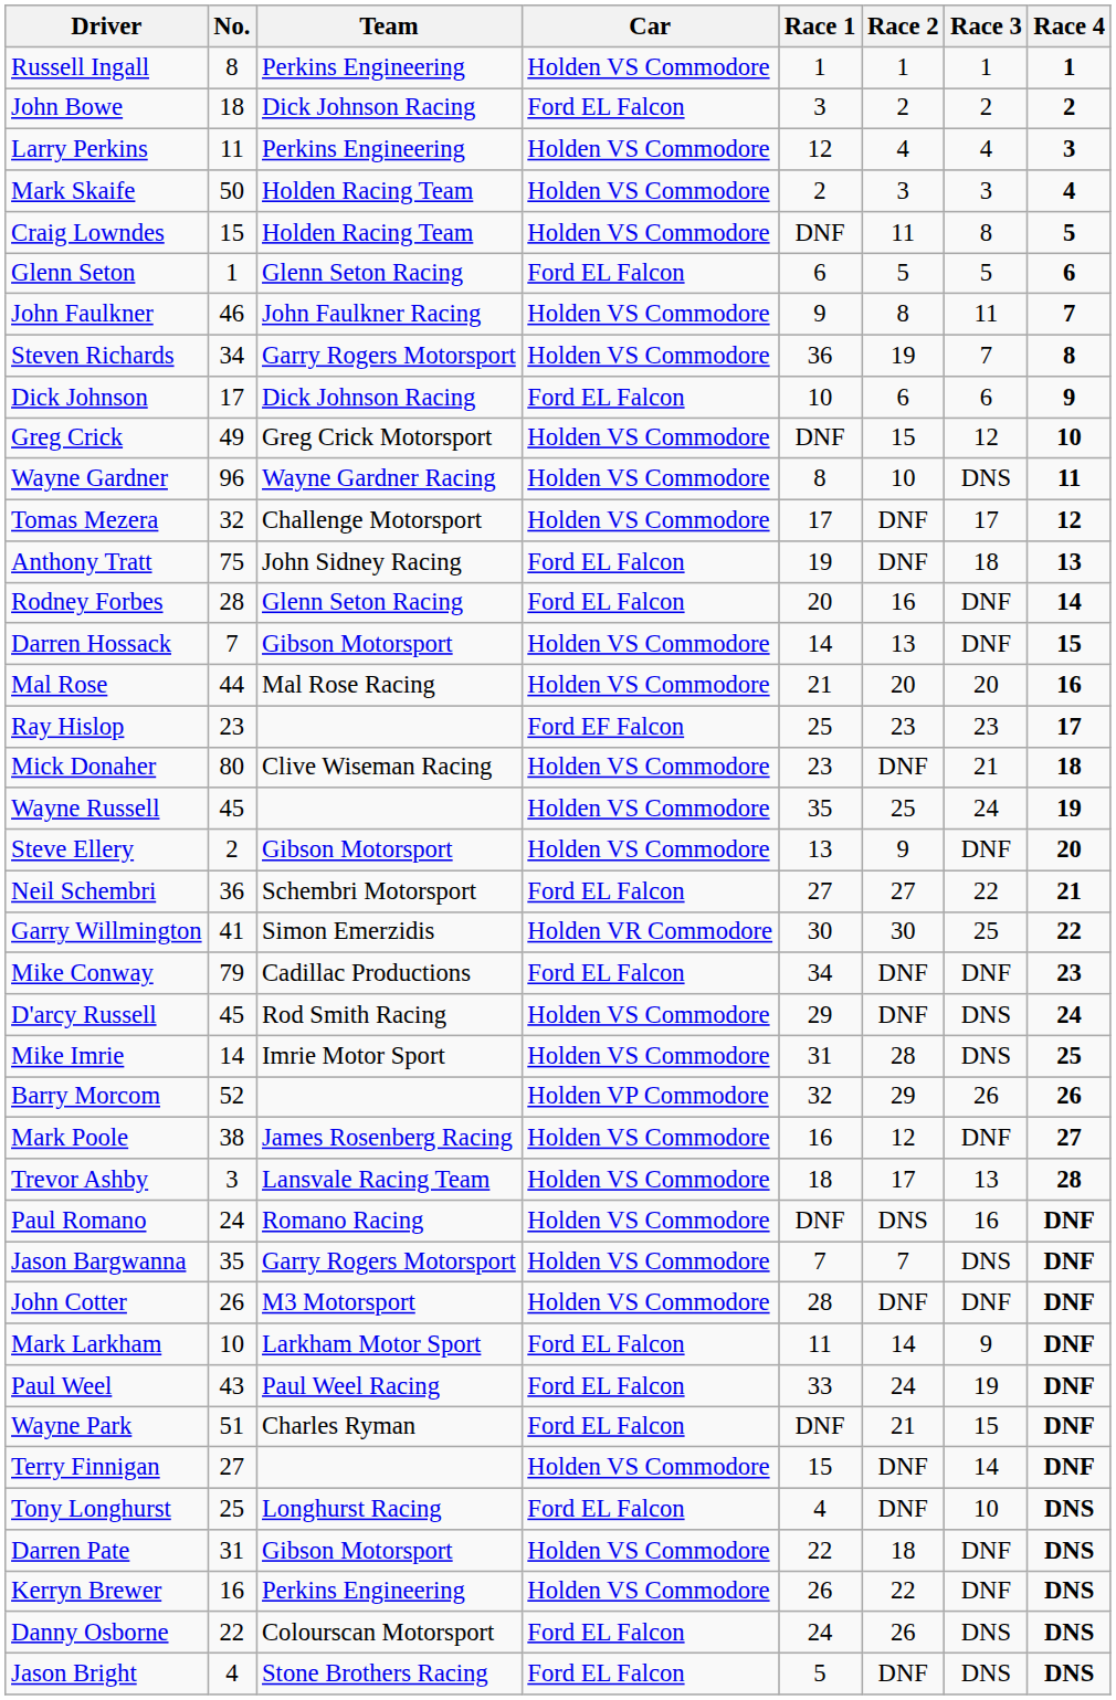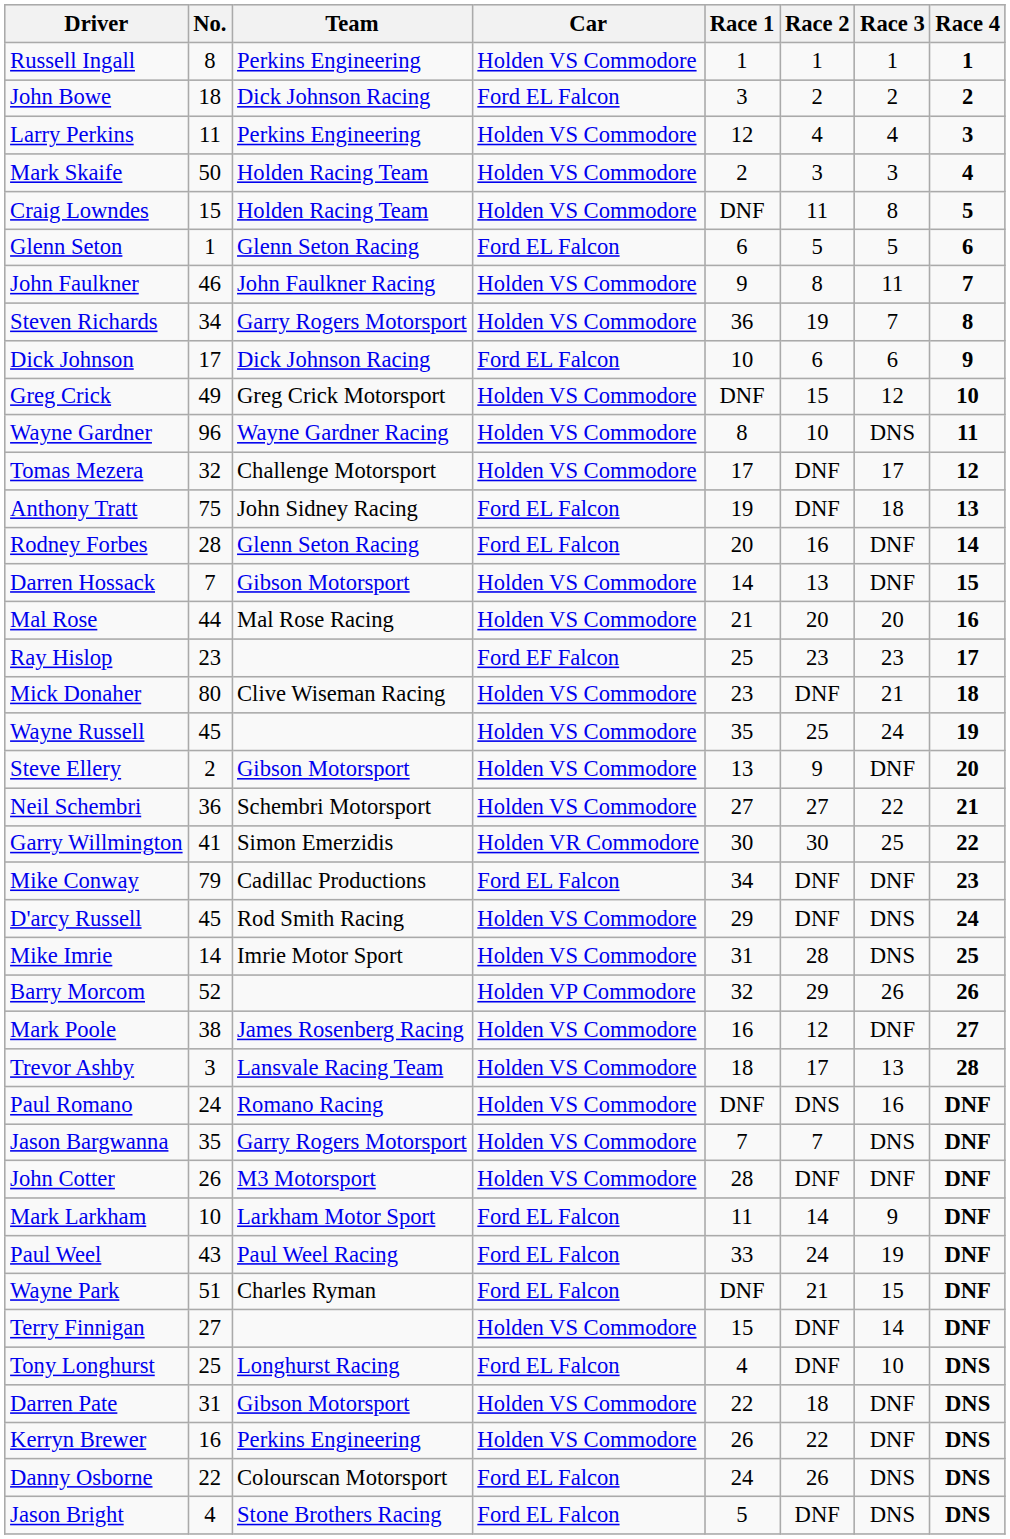 <table class="wikitable" style="font-size: 90%">
 <tr>
 <th>Driver</th>
 <th>No.</th>
 <th>Team</th>
 <th>Car</th>
 <th>Race 1</th>
 <th>Race 2</th>
 <th>Race 3</th>
 <th>Race 4</th>
 </tr>
 <tr>
 <td> <a href='#'>Russell Ingall</a></td>
 <td align="center">8</td>
 <td><a href='#'>Perkins Engineering</a></td>
 <td><a href='#'>Holden VS Commodore</a></td>
 <td align="center">1</td>
 <td align="center">1</td>
 <td align="center">1</td>
 <td align="center"><strong>1</strong></td>
 </tr>
 <tr>
 <td> <a href='#'>John Bowe</a></td>
 <td align="center">18</td>
 <td><a href='#'>Dick Johnson Racing</a></td>
 <td><a href='#'>Ford EL Falcon</a></td>
 <td align="center">3</td>
 <td align="center">2</td>
 <td align="center">2</td>
 <td align="center"><strong>2</strong></td>
 </tr>
 <tr>
 <td> <a href='#'>Larry Perkins</a></td>
 <td align="center">11</td>
 <td><a href='#'>Perkins Engineering</a></td>
 <td><a href='#'>Holden VS Commodore</a></td>
 <td align="center">12</td>
 <td align="center">4</td>
 <td align="center">4</td>
 <td align="center"><strong>3</strong></td>
 </tr>
 <tr>
 <td> <a href='#'>Mark Skaife</a></td>
 <td align="center">50</td>
 <td><a href='#'>Holden Racing Team</a></td>
 <td><a href='#'>Holden VS Commodore</a></td>
 <td align="center">2</td>
 <td align="center">3</td>
 <td align="center">3</td>
 <td align="center"><strong>4</strong></td>
 </tr>
 <tr>
 <td> <a href='#'>Craig Lowndes</a></td>
 <td align="center">15</td>
 <td><a href='#'>Holden Racing Team</a></td>
 <td><a href='#'>Holden VS Commodore</a></td>
 <td align="center">DNF</td>
 <td align="center">11</td>
 <td align="center">8</td>
 <td align="center"><strong>5</strong></td>
 </tr>
 <tr>
 <td> <a href='#'>Glenn Seton</a></td>
 <td align="center">1</td>
 <td><a href='#'>Glenn Seton Racing</a></td>
 <td><a href='#'>Ford EL Falcon</a></td>
 <td align="center">6</td>
 <td align="center">5</td>
 <td align="center">5</td>
 <td align="center"><strong>6</strong></td>
 </tr>
 <tr>
 <td> <a href='#'>John Faulkner</a></td>
 <td align="center">46</td>
 <td><a href='#'>John Faulkner Racing</a></td>
 <td><a href='#'>Holden VS Commodore</a></td>
 <td align="center">9</td>
 <td align="center">8</td>
 <td align="center">11</td>
 <td align="center"><strong>7</strong></td>
 </tr>
 <tr>
 <td> <a href='#'>Steven Richards</a></td>
 <td align="center">34</td>
 <td><a href='#'>Garry Rogers Motorsport</a></td>
 <td><a href='#'>Holden VS Commodore</a></td>
 <td align="center">36</td>
 <td align="center">19</td>
 <td align="center">7</td>
 <td align="center"><strong>8</strong></td>
 </tr>
 <tr>
 <td> <a href='#'>Dick Johnson</a></td>
 <td align="center">17</td>
 <td><a href='#'>Dick Johnson Racing</a></td>
 <td><a href='#'>Ford EL Falcon</a></td>
 <td align="center">10</td>
 <td align="center">6</td>
 <td align="center">6</td>
 <td align="center"><strong>9</strong></td>
 </tr>
 <tr>
 <td> <a href='#'>Greg Crick</a></td>
 <td align="center">49</td>
 <td>Greg Crick Motorsport</td>
 <td><a href='#'>Holden VS Commodore</a></td>
 <td align="center">DNF</td>
 <td align="center">15</td>
 <td align="center">12</td>
 <td align="center"><strong>10</strong></td>
 </tr>
 <tr>
 <td> <a href='#'>Wayne Gardner</a></td>
 <td align="center">96</td>
 <td><a href='#'>Wayne Gardner Racing</a></td>
 <td><a href='#'>Holden VS Commodore</a></td>
 <td align="center">8</td>
 <td align="center">10</td>
 <td align="center">DNS</td>
 <td align="center"><strong>11</strong></td>
 </tr>
 <tr>
 <td> <a href='#'>Tomas Mezera</a></td>
 <td align="center">32</td>
 <td>Challenge Motorsport</td>
 <td><a href='#'>Holden VS Commodore</a></td>
 <td align="center">17</td>
 <td align="center">DNF</td>
 <td align="center">17</td>
 <td align="center"><strong>12</strong></td>
 </tr>
 <tr>
 <td> <a href='#'>Anthony Tratt</a></td>
 <td align="center">75</td>
 <td>John Sidney Racing</td>
 <td><a href='#'>Ford EL Falcon</a></td>
 <td align="center">19</td>
 <td align="center">DNF</td>
 <td align="center">18</td>
 <td align="center"><strong>13</strong></td>
 </tr>
 <tr>
 <td> <a href='#'>Rodney Forbes</a></td>
 <td align="center">28</td>
 <td><a href='#'>Glenn Seton Racing</a></td>
 <td><a href='#'>Ford EL Falcon</a></td>
 <td align="center">20</td>
 <td align="center">16</td>
 <td align="center">DNF</td>
 <td align="center"><strong>14</strong></td>
 </tr>
 <tr>
 <td> <a href='#'>Darren Hossack</a></td>
 <td align="center">7</td>
 <td><a href='#'>Gibson Motorsport</a></td>
 <td><a href='#'>Holden VS Commodore</a></td>
 <td align="center">14</td>
 <td align="center">13</td>
 <td align="center">DNF</td>
 <td align="center"><strong>15</strong></td>
 </tr>
 <tr>
 <td> <a href='#'>Mal Rose</a></td>
 <td align="center">44</td>
 <td>Mal Rose Racing</td>
 <td><a href='#'>Holden VS Commodore</a></td>
 <td align="center">21</td>
 <td align="center">20</td>
 <td align="center">20</td>
 <td align="center"><strong>16</strong></td>
 </tr>
 <tr>
 <td> <a href='#'>Ray Hislop</a></td>
 <td align="center">23</td>
 <td></td>
 <td><a href='#'>Ford EF Falcon</a></td>
 <td align="center">25</td>
 <td align="center">23</td>
 <td align="center">23</td>
 <td align="center"><strong>17</strong></td>
 </tr>
 <tr>
 <td> <a href='#'>Mick Donaher</a></td>
 <td align="center">80</td>
 <td>Clive Wiseman Racing</td>
 <td><a href='#'>Holden VS Commodore</a></td>
 <td align="center">23</td>
 <td align="center">DNF</td>
 <td align="center">21</td>
 <td align="center"><strong>18</strong></td>
 </tr>
 <tr>
 <td> <a href='#'>Wayne Russell</a></td>
 <td align="center">45</td>
 <td></td>
 <td><a href='#'>Holden VS Commodore</a></td>
 <td align="center">35</td>
 <td align="center">25</td>
 <td align="center">24</td>
 <td align="center"><strong>19</strong></td>
 </tr>
 <tr>
 <td> <a href='#'>Steve Ellery</a></td>
 <td align="center">2</td>
 <td><a href='#'>Gibson Motorsport</a></td>
 <td><a href='#'>Holden VS Commodore</a></td>
 <td align="center">13</td>
 <td align="center">9</td>
 <td align="center">DNF</td>
 <td align="center"><strong>20</strong></td>
 </tr>
 <tr>
 <td> <a href='#'>Neil Schembri</a></td>
 <td align="center">36</td>
 <td>Schembri Motorsport</td>
-<td><a href='#'>Ford EL Falcon</a></td>
+<td><a href='#'>Holden VS Commodore</a></td>
 <td align="center">27</td>
 <td align="center">27</td>
 <td align="center">22</td>
 <td align="center"><strong>21</strong></td>
 </tr>
 <tr>
 <td> <a href='#'>Garry Willmington</a></td>
 <td align="center">41</td>
 <td>Simon Emerzidis</td>
 <td><a href='#'>Holden VR Commodore</a></td>
 <td align="center">30</td>
 <td align="center">30</td>
 <td align="center">25</td>
 <td align="center"><strong>22</strong></td>
 </tr>
 <tr>
 <td> <a href='#'>Mike Conway</a></td>
 <td align="center">79</td>
 <td>Cadillac Productions</td>
 <td><a href='#'>Ford EL Falcon</a></td>
 <td align="center">34</td>
 <td align="center">DNF</td>
 <td align="center">DNF</td>
 <td align="center"><strong>23</strong></td>
 </tr>
 <tr>
 <td> <a href='#'>D'arcy Russell</a></td>
 <td align="center">45</td>
 <td>Rod Smith Racing</td>
 <td><a href='#'>Holden VS Commodore</a></td>
 <td align="center">29</td>
 <td align="center">DNF</td>
 <td align="center">DNS</td>
 <td align="center"><strong>24</strong></td>
 </tr>
 <tr>
 <td> <a href='#'>Mike Imrie</a></td>
 <td align="center">14</td>
 <td>Imrie Motor Sport</td>
 <td><a href='#'>Holden VS Commodore</a></td>
 <td align="center">31</td>
 <td align="center">28</td>
 <td align="center">DNS</td>
 <td align="center"><strong>25</strong></td>
 </tr>
 <tr>
 <td> <a href='#'>Barry Morcom</a></td>
 <td align="center">52</td>
 <td></td>
 <td><a href='#'>Holden VP Commodore</a></td>
 <td align="center">32</td>
 <td align="center">29</td>
 <td align="center">26</td>
 <td align="center"><strong>26</strong></td>
 </tr>
 <tr>
 <td> <a href='#'>Mark Poole</a></td>
 <td align="center">38</td>
 <td><a href='#'>James Rosenberg Racing</a></td>
 <td><a href='#'>Holden VS Commodore</a></td>
 <td align="center">16</td>
 <td align="center">12</td>
 <td align="center">DNF</td>
 <td align="center"><strong>27</strong></td>
 </tr>
 <tr>
 <td> <a href='#'>Trevor Ashby</a></td>
 <td align="center">3</td>
 <td><a href='#'>Lansvale Racing Team</a></td>
 <td><a href='#'>Holden VS Commodore</a></td>
 <td align="center">18</td>
 <td align="center">17</td>
 <td align="center">13</td>
 <td align="center"><strong>28</strong></td>
 </tr>
 <tr>
 <td> <a href='#'>Paul Romano</a></td>
 <td align="center">24</td>
 <td><a href='#'>Romano Racing</a></td>
 <td><a href='#'>Holden VS Commodore</a></td>
 <td align="center">DNF</td>
 <td align="center">DNS</td>
 <td align="center">16</td>
 <td align="center"><strong>DNF</strong></td>
 </tr>
 <tr>
 <td> <a href='#'>Jason Bargwanna</a></td>
 <td align="center">35</td>
 <td><a href='#'>Garry Rogers Motorsport</a></td>
 <td><a href='#'>Holden VS Commodore</a></td>
 <td align="center">7</td>
 <td align="center">7</td>
 <td align="center">DNS</td>
 <td align="center"><strong>DNF</strong></td>
 </tr>
 <tr>
 <td> <a href='#'>John Cotter</a></td>
 <td align="center">26</td>
 <td><a href='#'>M3 Motorsport</a></td>
 <td><a href='#'>Holden VS Commodore</a></td>
 <td align="center">28</td>
 <td align="center">DNF</td>
 <td align="center">DNF</td>
 <td align="center"><strong>DNF</strong></td>
 </tr>
 <tr>
 <td> <a href='#'>Mark Larkham</a></td>
 <td align="center">10</td>
 <td><a href='#'>Larkham Motor Sport</a></td>
 <td><a href='#'>Ford EL Falcon</a></td>
 <td align="center">11</td>
 <td align="center">14</td>
 <td align="center">9</td>
 <td align="center"><strong>DNF</strong></td>
 </tr>
 <tr>
 <td> <a href='#'>Paul Weel</a></td>
 <td align="center">43</td>
 <td><a href='#'>Paul Weel Racing</a></td>
 <td><a href='#'>Ford EL Falcon</a></td>
 <td align="center">33</td>
 <td align="center">24</td>
 <td align="center">19</td>
 <td align="center"><strong>DNF</strong></td>
 </tr>
 <tr>
 <td> <a href='#'>Wayne Park</a></td>
 <td align="center">51</td>
 <td>Charles Ryman</td>
 <td><a href='#'>Ford EL Falcon</a></td>
 <td align="center">DNF</td>
 <td align="center">21</td>
 <td align="center">15</td>
 <td align="center"><strong>DNF</strong></td>
 </tr>
 <tr>
 <td> <a href='#'>Terry Finnigan</a></td>
 <td align="center">27</td>
 <td></td>
 <td><a href='#'>Holden VS Commodore</a></td>
 <td align="center">15</td>
 <td align="center">DNF</td>
 <td align="center">14</td>
 <td align="center"><strong>DNF</strong></td>
 </tr>
 <tr>
 <td> <a href='#'>Tony Longhurst</a></td>
 <td align="center">25</td>
 <td><a href='#'>Longhurst Racing</a></td>
 <td><a href='#'>Ford EL Falcon</a></td>
 <td align="center">4</td>
 <td align="center">DNF</td>
 <td align="center">10</td>
 <td align="center"><strong>DNS</strong></td>
 </tr>
 <tr>
 <td> <a href='#'>Darren Pate</a></td>
 <td align="center">31</td>
 <td><a href='#'>Gibson Motorsport</a></td>
 <td><a href='#'>Holden VS Commodore</a></td>
 <td align="center">22</td>
 <td align="center">18</td>
 <td align="center">DNF</td>
 <td align="center"><strong>DNS</strong></td>
 </tr>
 <tr>
 <td> <a href='#'>Kerryn Brewer</a></td>
 <td align="center">16</td>
 <td><a href='#'>Perkins Engineering</a></td>
 <td><a href='#'>Holden VS Commodore</a></td>
 <td align="center">26</td>
 <td align="center">22</td>
 <td align="center">DNF</td>
 <td align="center"><strong>DNS</strong></td>
 </tr>
 <tr>
 <td> <a href='#'>Danny Osborne</a></td>
 <td align="center">22</td>
 <td>Colourscan Motorsport</td>
 <td><a href='#'>Ford EL Falcon</a></td>
 <td align="center">24</td>
 <td align="center">26</td>
 <td align="center">DNS</td>
 <td align="center"><strong>DNS</strong></td>
 </tr>
 <tr>
 <td> <a href='#'>Jason Bright</a></td>
 <td align="center">4</td>
 <td><a href='#'>Stone Brothers Racing</a></td>
 <td><a href='#'>Ford EL Falcon</a></td>
 <td align="center">5</td>
 <td align="center">DNF</td>
 <td align="center">DNS</td>
 <td align="center"><strong>DNS</strong></td>
 </tr>
 </table>
